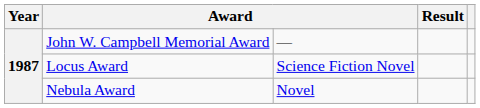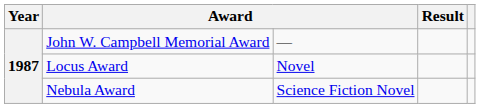 <table class="wikitable plainrowheaders sortable">
 <tr>
 <th scope="col">Year</th>
 <th colspan="2" scope="col">Award</th>
 <th scope="col">Result</th>
 <th scope="col" class="unsortable"></th>
 </tr>
 <tr>
 <th rowspan="3">1987</th>
 <td><a href='#'>John W. Campbell Memorial Award</a></td>
 <td>—</td>
 <td></td>
 <td style="text-align:center;"></td>
 </tr>
 <tr>
 <td><a href='#'>Locus Award</a></td>
-<td><a href='#'>Science Fiction Novel</a></td>
+<td><a href='#'>Novel</a></td>
 <td></td>
 <td style="text-align:center;"></td>
 </tr>
 <tr>
 <td><a href='#'>Nebula Award</a></td>
-<td><a href='#'>Novel</a></td>
+<td><a href='#'>Science Fiction Novel</a></td>
 <td></td>
 <td style="text-align:center;"></td>
 </tr>
 </table>
